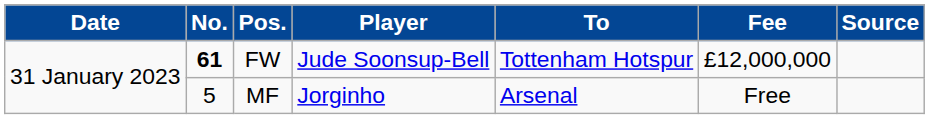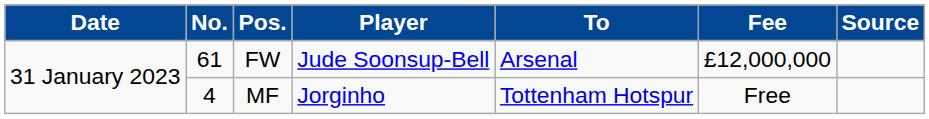 <table class="wikitable plainrowheaders sortable" style="text-align:center">
 <tr>
 <th scope="col" style="background-color:#034694;color:#FFFFFF">Date</th>
 <th scope="col" style="background-color:#034694;color:#FFFFFF">No.</th>
 <th scope="col" style="background-color:#034694;color:#FFFFFF">Pos.</th>
 <th scope="col" style="background-color:#034694;color:#FFFFFF">Player</th>
 <th scope="col" style="background-color:#034694;color:#FFFFFF">To</th>
 <th scope="col" style="background-color:#034694;color:#FFFFFF" data-sort-type="currency">Fee</th>
 <th scope="col" class="unsortable" style="background-color:#034694;color:#FFFFFF">Source</th>
 </tr>
 <tr>
 <td rowspan="2">31 January 2023</td>
-<td><strong>61</strong></td>
+<td>61</td>
 <td>FW</td>
 <td align=left> <a href='#'>Jude Soonsup-Bell</a></td>
-<td align=left> <a href='#'>Tottenham Hotspur</a></td>
+<td align=left> <a href='#'>Arsenal</a></td>
 <td>£12,000,000</td>
 <td></td>
 </tr>
 <tr>
-<td>5</td>
+<td>4</td>
 <td>MF</td>
 <td align=left> <a href='#'>Jorginho</a></td>
-<td align=left> <a href='#'>Arsenal</a></td>
+<td align=left> <a href='#'>Tottenham Hotspur</a></td>
 <td>Free</td>
 <td></td>
 </tr>
 </table>
